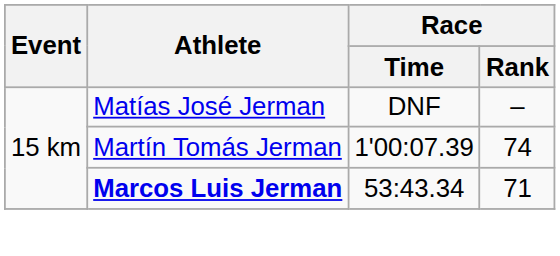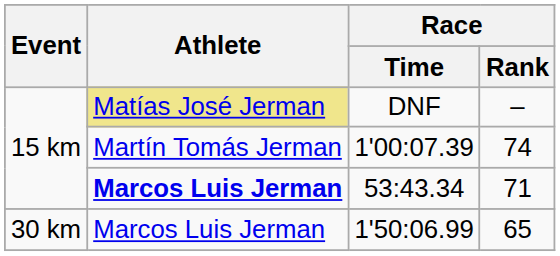 <table class="wikitable" border="1" style="font-size:90%">
 <tr>
 <th rowspan=2>Event</th>
 <th rowspan=2>Athlete</th>
 <th colspan=2>Race</th>
 </tr>
 <tr>
 <th>Time</th>
 <th>Rank</th>
 </tr>
 <tr>
 <td rowspan=3>15 km</td>
-<td><a href='#'>Matías José Jerman</a></td>
+<td style="background: khaki;"><a href='#'>Matías José Jerman</a></td>
 <td align=center>DNF</td>
 <td align=center>–</td>
 </tr>
 <tr>
 <td><a href='#'>Martín Tomás Jerman</a></td>
 <td align=center>1'00:07.39</td>
 <td align=center>74</td>
 </tr>
 <tr>
 <td><strong><a href='#'>Marcos Luis Jerman</a></strong></td>
 <td align=center>53:43.34</td>
 <td align=center>71</td>
 </tr>
+<tr>
+<td>30 km</td>
+<td><a href='#'>Marcos Luis Jerman</a></td>
+<td align=center>1'50:06.99</td>
+<td align=center>65</td>
+</tr>
 </table>
